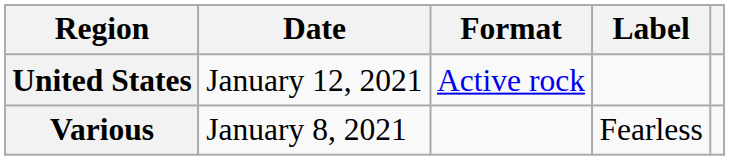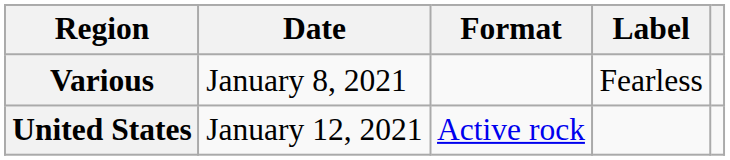 <table class="wikitable plainrowheaders">
 <tr>
 <th>Region</th>
 <th>Date</th>
 <th>Format</th>
 <th>Label</th>
 <th></th>
 </tr>
 <tr>
+<th scope="row">Various</th>
+<td>January 8, 2021</td>
+<td></td>
+<td>Fearless</td>
+<td></td>
+</tr>
+<tr>
 <th scope="row">United States</th>
 <td>January 12, 2021</td>
 <td><a href='#'>Active rock</a></td>
 <td></td>
 <td></td>
 </tr>
-<tr>
-<th scope="row">Various</th>
-<td>January 8, 2021</td>
-<td></td>
-<td>Fearless</td>
-<td></td>
-</tr>
 </table>
